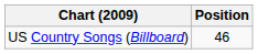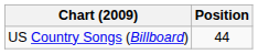 <table class="wikitable sortable">
 <tr>
 <th scope="col">Chart (2009)</th>
 <th scope="col">Position</th>
 </tr>
 <tr>
 <td>US <a href='#'>Country Songs</a> (<em><a href='#'>Billboard</a></em>)</td>
-<td align="center">46</td>
+<td align="center">44</td>
 </tr>
 </table>
